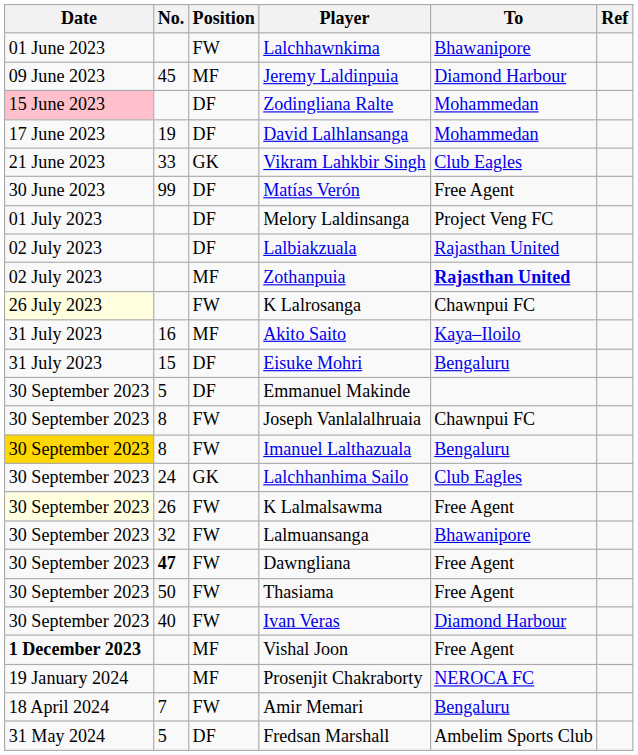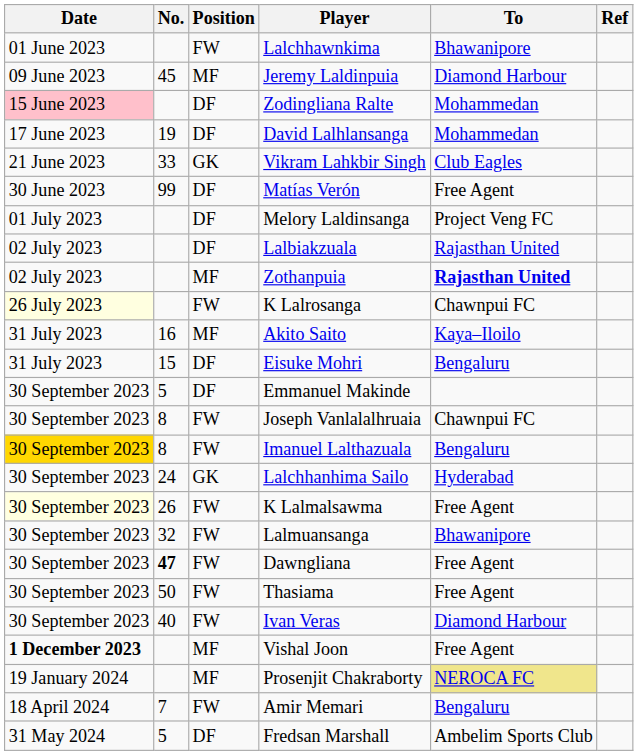 <table class="wikitable plainrowheaders" style="text-align:center; text-align:left">
 <tr>
 <th scope="col">Date</th>
 <th>No.</th>
 <th scope="col">Position</th>
 <th scope="col">Player</th>
 <th scope="col">To</th>
 <th scope="col">Ref</th>
 </tr>
 <tr>
 <td>01 June 2023</td>
 <td></td>
 <td>FW</td>
 <td> <a href='#'>Lalchhawnkima</a></td>
 <td> <a href='#'>Bhawanipore</a></td>
 <td></td>
 </tr>
 <tr>
 <td>09 June 2023</td>
 <td>45</td>
 <td>MF</td>
 <td> <a href='#'>Jeremy Laldinpuia</a></td>
 <td> <a href='#'>Diamond Harbour</a></td>
 <td></td>
 </tr>
 <tr>
 <td style="background: pink;">15 June 2023</td>
 <td></td>
 <td>DF</td>
 <td> <a href='#'>Zodingliana Ralte</a></td>
 <td> <a href='#'>Mohammedan</a></td>
 <td></td>
 </tr>
 <tr>
 <td>17 June 2023</td>
 <td>19</td>
 <td>DF</td>
 <td> <a href='#'>David Lalhlansanga</a></td>
 <td> <a href='#'>Mohammedan</a></td>
 <td></td>
 </tr>
 <tr>
 <td>21 June 2023</td>
 <td>33</td>
 <td>GK</td>
 <td> <a href='#'>Vikram Lahkbir Singh</a></td>
 <td> <a href='#'>Club Eagles</a></td>
 <td></td>
 </tr>
 <tr>
 <td>30 June 2023</td>
 <td>99</td>
 <td>DF</td>
 <td> <a href='#'>Matías Verón</a></td>
 <td>Free Agent</td>
 <td></td>
 </tr>
 <tr>
 <td>01 July 2023</td>
 <td></td>
 <td>DF</td>
 <td> Melory Laldinsanga</td>
 <td> Project Veng FC</td>
 <td></td>
 </tr>
 <tr>
 <td>02 July 2023</td>
 <td></td>
 <td>DF</td>
 <td> <a href='#'>Lalbiakzuala</a></td>
 <td> <a href='#'>Rajasthan United</a></td>
 <td></td>
 </tr>
 <tr>
 <td>02 July 2023</td>
 <td></td>
 <td>MF</td>
 <td> <a href='#'>Zothanpuia</a></td>
 <td><strong> <a href='#'>Rajasthan United</a></strong></td>
 <td></td>
 </tr>
 <tr>
 <td style="background: lightyellow;">26 July 2023</td>
 <td></td>
 <td>FW</td>
 <td> K Lalrosanga</td>
 <td> Chawnpui FC</td>
 <td></td>
 </tr>
 <tr>
 <td>31 July 2023</td>
 <td>16</td>
 <td>MF</td>
 <td> <a href='#'>Akito Saito</a></td>
 <td> <a href='#'>Kaya–Iloilo</a></td>
 <td></td>
 </tr>
 <tr>
 <td>31 July 2023</td>
 <td>15</td>
 <td>DF</td>
 <td> <a href='#'>Eisuke Mohri</a></td>
 <td> <a href='#'>Bengaluru</a></td>
 <td></td>
 </tr>
 <tr>
 <td>30 September 2023</td>
 <td>5</td>
 <td>DF</td>
 <td> Emmanuel Makinde</td>
 <td></td>
 <td></td>
 </tr>
 <tr>
 <td>30 September 2023</td>
 <td>8</td>
 <td>FW</td>
 <td> Joseph Vanlalalhruaia</td>
 <td> Chawnpui FC</td>
 <td></td>
 </tr>
 <tr>
 <td style="background: gold;">30 September 2023</td>
 <td>8</td>
 <td>FW</td>
 <td> <a href='#'>Imanuel Lalthazuala</a></td>
 <td> <a href='#'>Bengaluru</a></td>
 <td></td>
 </tr>
 <tr>
 <td>30 September 2023</td>
 <td>24</td>
 <td>GK</td>
 <td> <a href='#'>Lalchhanhima Sailo</a></td>
-<td> <a href='#'>Club Eagles</a></td>
+<td> <a href='#'>Hyderabad</a></td>
 <td></td>
 </tr>
 <tr>
 <td style="background: lightyellow;">30 September 2023</td>
 <td>26</td>
 <td>FW</td>
 <td> K Lalmalsawma</td>
 <td>Free Agent</td>
 <td></td>
 </tr>
 <tr>
 <td>30 September 2023</td>
 <td>32</td>
 <td>FW</td>
 <td> Lalmuansanga</td>
 <td> <a href='#'>Bhawanipore</a></td>
 <td></td>
 </tr>
 <tr>
 <td>30 September 2023</td>
 <td><strong>47</strong></td>
 <td>FW</td>
 <td> Dawngliana</td>
 <td>Free Agent</td>
 <td></td>
 </tr>
 <tr>
 <td>30 September 2023</td>
 <td>50</td>
 <td>FW</td>
 <td> Thasiama</td>
 <td>Free Agent</td>
 <td></td>
 </tr>
 <tr>
 <td>30 September 2023</td>
 <td>40</td>
 <td>FW</td>
 <td> <a href='#'>Ivan Veras</a></td>
 <td> <a href='#'>Diamond Harbour</a></td>
 <td></td>
 </tr>
 <tr>
 <td><strong>1 December 2023</strong></td>
 <td></td>
 <td>MF</td>
 <td> Vishal Joon</td>
 <td>Free Agent</td>
 <td></td>
 </tr>
 <tr>
 <td>19 January 2024</td>
 <td></td>
 <td>MF</td>
 <td> Prosenjit Chakraborty</td>
-<td> <a href='#'>NEROCA FC</a></td>
+<td style="background: khaki;"> <a href='#'>NEROCA FC</a></td>
 </tr>
 <tr>
 <td>18 April 2024</td>
 <td>7</td>
 <td>FW</td>
 <td> Amir Memari</td>
 <td> <a href='#'>Bengaluru</a></td>
 <td></td>
 </tr>
 <tr>
 <td>31 May 2024</td>
 <td>5</td>
 <td>DF</td>
 <td> Fredsan Marshall</td>
 <td>Ambelim Sports Club</td>
 <td></td>
 </tr>
 </table>
